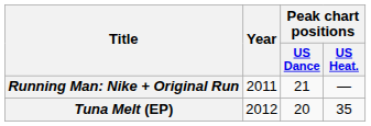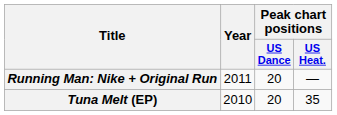 <table class="wikitable plainrowheaders" style="text-align:center;">
 <tr>
 <th scope="col" rowspan="2">Title</th>
 <th scope="col" rowspan="2">Year</th>
 <th scope="col" colspan="2">Peak chart positions</th>
 </tr>
 <tr>
 <th scope="col" style="width:3em;font-size:85%;"><a href='#'>US<br>Dance</a><br></th>
 <th scope="col" style="width:3em;font-size:85%;"><a href='#'>US<br>Heat.</a><br></th>
 </tr>
 <tr>
 <th scope="row"><em>Running Man: Nike + Original Run</em></th>
 <td>2011</td>
-<td>21</td>
+<td>20</td>
 <td>—</td>
 </tr>
 <tr>
 <th scope="row"><em>Tuna Melt</em> (EP)</th>
-<td>2012</td>
+<td>2010</td>
 <td>20</td>
 <td>35</td>
 </tr>
 </table>
